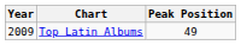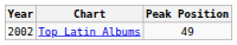 <table class="wikitable">
 <tr>
 <th>Year</th>
 <th>Chart</th>
 <th>Peak Position</th>
 </tr>
 <tr>
-<td>2009</td>
+<td>2002</td>
 <td><a href='#'>Top Latin Albums</a></td>
 <td style="text-align:center;">49</td>
 </tr>
 </table>
